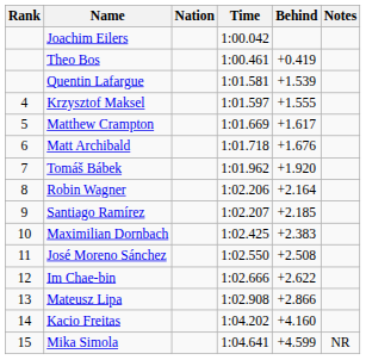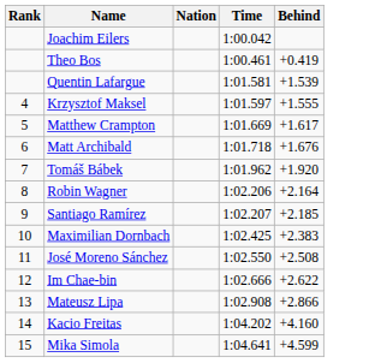 <table class="wikitable sortable" style="text-align:center">
 <tr>
 <th>Rank</th>
 <th>Name</th>
 <th>Nation</th>
 <th>Time</th>
 <th>Behind</th>
-<th>Notes</th>
 </tr>
 <tr>
 <td></td>
 <td align=left><a href='#'>Joachim Eilers</a></td>
 <td align=left></td>
 <td>1:00.042</td>
-<td></td>
 <td></td>
 </tr>
 <tr>
 <td></td>
 <td align=left><a href='#'>Theo Bos</a></td>
 <td align=left></td>
 <td>1:00.461</td>
 <td>+0.419</td>
-<td></td>
 </tr>
 <tr>
 <td></td>
 <td align=left><a href='#'>Quentin Lafargue</a></td>
 <td align=left></td>
 <td>1:01.581</td>
 <td>+1.539</td>
-<td></td>
 </tr>
 <tr>
 <td>4</td>
 <td align=left><a href='#'>Krzysztof Maksel</a></td>
 <td align=left></td>
 <td>1:01.597</td>
 <td>+1.555</td>
-<td></td>
 </tr>
 <tr>
 <td>5</td>
 <td align=left><a href='#'>Matthew Crampton</a></td>
 <td align=left></td>
 <td>1:01.669</td>
 <td>+1.617</td>
-<td></td>
 </tr>
 <tr>
 <td>6</td>
 <td align=left><a href='#'>Matt Archibald</a></td>
 <td align=left></td>
 <td>1:01.718</td>
 <td>+1.676</td>
-<td></td>
 </tr>
 <tr>
 <td>7</td>
 <td align=left><a href='#'>Tomáš Bábek</a></td>
 <td align=left></td>
 <td>1:01.962</td>
 <td>+1.920</td>
-<td></td>
 </tr>
 <tr>
 <td>8</td>
 <td align=left><a href='#'>Robin Wagner</a></td>
 <td align=left></td>
 <td>1:02.206</td>
 <td>+2.164</td>
-<td></td>
 </tr>
 <tr>
 <td>9</td>
 <td align=left><a href='#'>Santiago Ramírez</a></td>
 <td align=left></td>
 <td>1:02.207</td>
 <td>+2.185</td>
-<td></td>
 </tr>
 <tr>
 <td>10</td>
 <td align=left><a href='#'>Maximilian Dornbach</a></td>
 <td align=left></td>
 <td>1:02.425</td>
 <td>+2.383</td>
-<td></td>
 </tr>
 <tr>
 <td>11</td>
 <td align=left><a href='#'>José Moreno Sánchez</a></td>
 <td align=left></td>
 <td>1:02.550</td>
 <td>+2.508</td>
-<td></td>
 </tr>
 <tr>
 <td>12</td>
 <td align=left><a href='#'>Im Chae-bin</a></td>
 <td align=left></td>
 <td>1:02.666</td>
 <td>+2.622</td>
-<td></td>
 </tr>
 <tr>
 <td>13</td>
 <td align=left><a href='#'>Mateusz Lipa</a></td>
 <td align=left></td>
 <td>1:02.908</td>
 <td>+2.866</td>
-<td></td>
 </tr>
 <tr>
 <td>14</td>
 <td align=left><a href='#'>Kacio Freitas</a></td>
 <td align=left></td>
 <td>1:04.202</td>
 <td>+4.160</td>
-<td></td>
 </tr>
 <tr>
 <td>15</td>
 <td align=left><a href='#'>Mika Simola</a></td>
 <td align=left></td>
 <td>1:04.641</td>
 <td>+4.599</td>
-<td>NR</td>
 </tr>
 </table>
